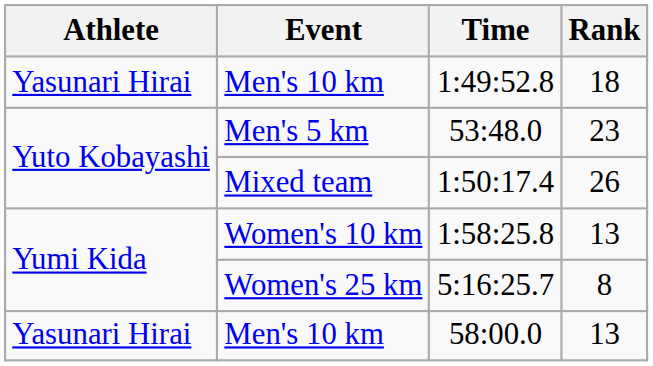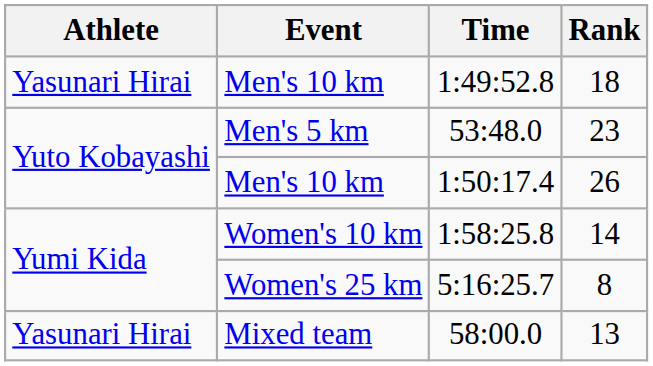 <table class="wikitable" style="font-size:90%;">
 <tr>
 <th>Athlete</th>
 <th>Event</th>
 <th>Time</th>
 <th>Rank</th>
 </tr>
 <tr align=center>
 <td align=left><a href='#'>Yasunari Hirai</a></td>
 <td align=left><a href='#'>Men's 10 km</a></td>
 <td>1:49:52.8</td>
 <td>18</td>
 </tr>
 <tr align=center>
 <td align=left rowspan=2><a href='#'>Yuto Kobayashi</a></td>
 <td align=left><a href='#'>Men's 5 km</a></td>
 <td>53:48.0</td>
 <td>23</td>
 </tr>
 <tr align=center>
-<td align=left><a href='#'>Mixed team</a></td>
+<td align=left><a href='#'>Men's 10 km</a></td>
 <td>1:50:17.4</td>
 <td>26</td>
 </tr>
 <tr align=center>
 <td align=left rowspan=2><a href='#'>Yumi Kida</a></td>
 <td align=left><a href='#'>Women's 10 km</a></td>
 <td>1:58:25.8</td>
-<td>13</td>
+<td>14</td>
 </tr>
 <tr align=center>
 <td align=left><a href='#'>Women's 25 km</a></td>
 <td>5:16:25.7</td>
 <td>8</td>
 </tr>
 <tr align=center>
 <td align=left><a href='#'>Yasunari Hirai</a></td>
-<td align=left><a href='#'>Men's 10 km</a></td>
+<td align=left><a href='#'>Mixed team</a></td>
 <td>58:00.0</td>
 <td>13</td>
 </tr>
 </table>
